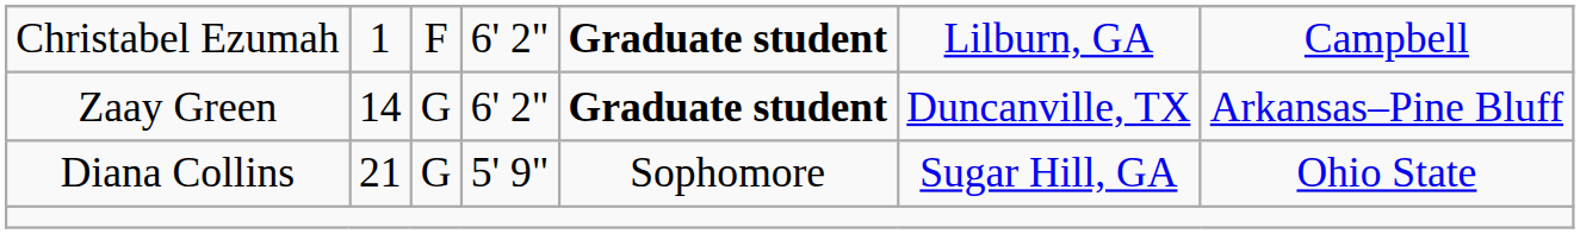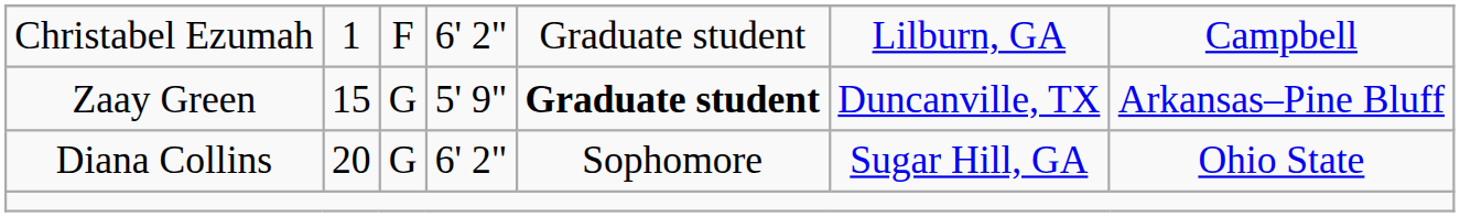 <table class="wikitable sortable" style="text-align: center">
 <tr align=center>
 </tr>
 <tr>
 <td>Christabel Ezumah</td>
 <td>1</td>
 <td>F</td>
 <td>6' 2"</td>
-<td><strong>Graduate student</strong></td>
+<td>Graduate student</td>
 <td><a href='#'>Lilburn, GA</a></td>
 <td><a href='#'>Campbell</a></td>
 </tr>
 <tr>
 <td>Zaay Green</td>
-<td>14</td>
+<td>15</td>
 <td>G</td>
-<td>6' 2"</td>
+<td>5' 9"</td>
 <td><strong>Graduate student</strong></td>
 <td><a href='#'>Duncanville, TX</a></td>
 <td><a href='#'>Arkansas–Pine Bluff</a></td>
 </tr>
 <tr>
 <td>Diana Collins</td>
-<td>21</td>
+<td>20</td>
 <td>G</td>
-<td>5' 9"</td>
+<td>6' 2"</td>
 <td>Sophomore</td>
 <td><a href='#'>Sugar Hill, GA</a></td>
 <td><a href='#'>Ohio State</a></td>
 </tr>
 <tr>
 <td colspan=7></td>
 </tr>
 </table>
